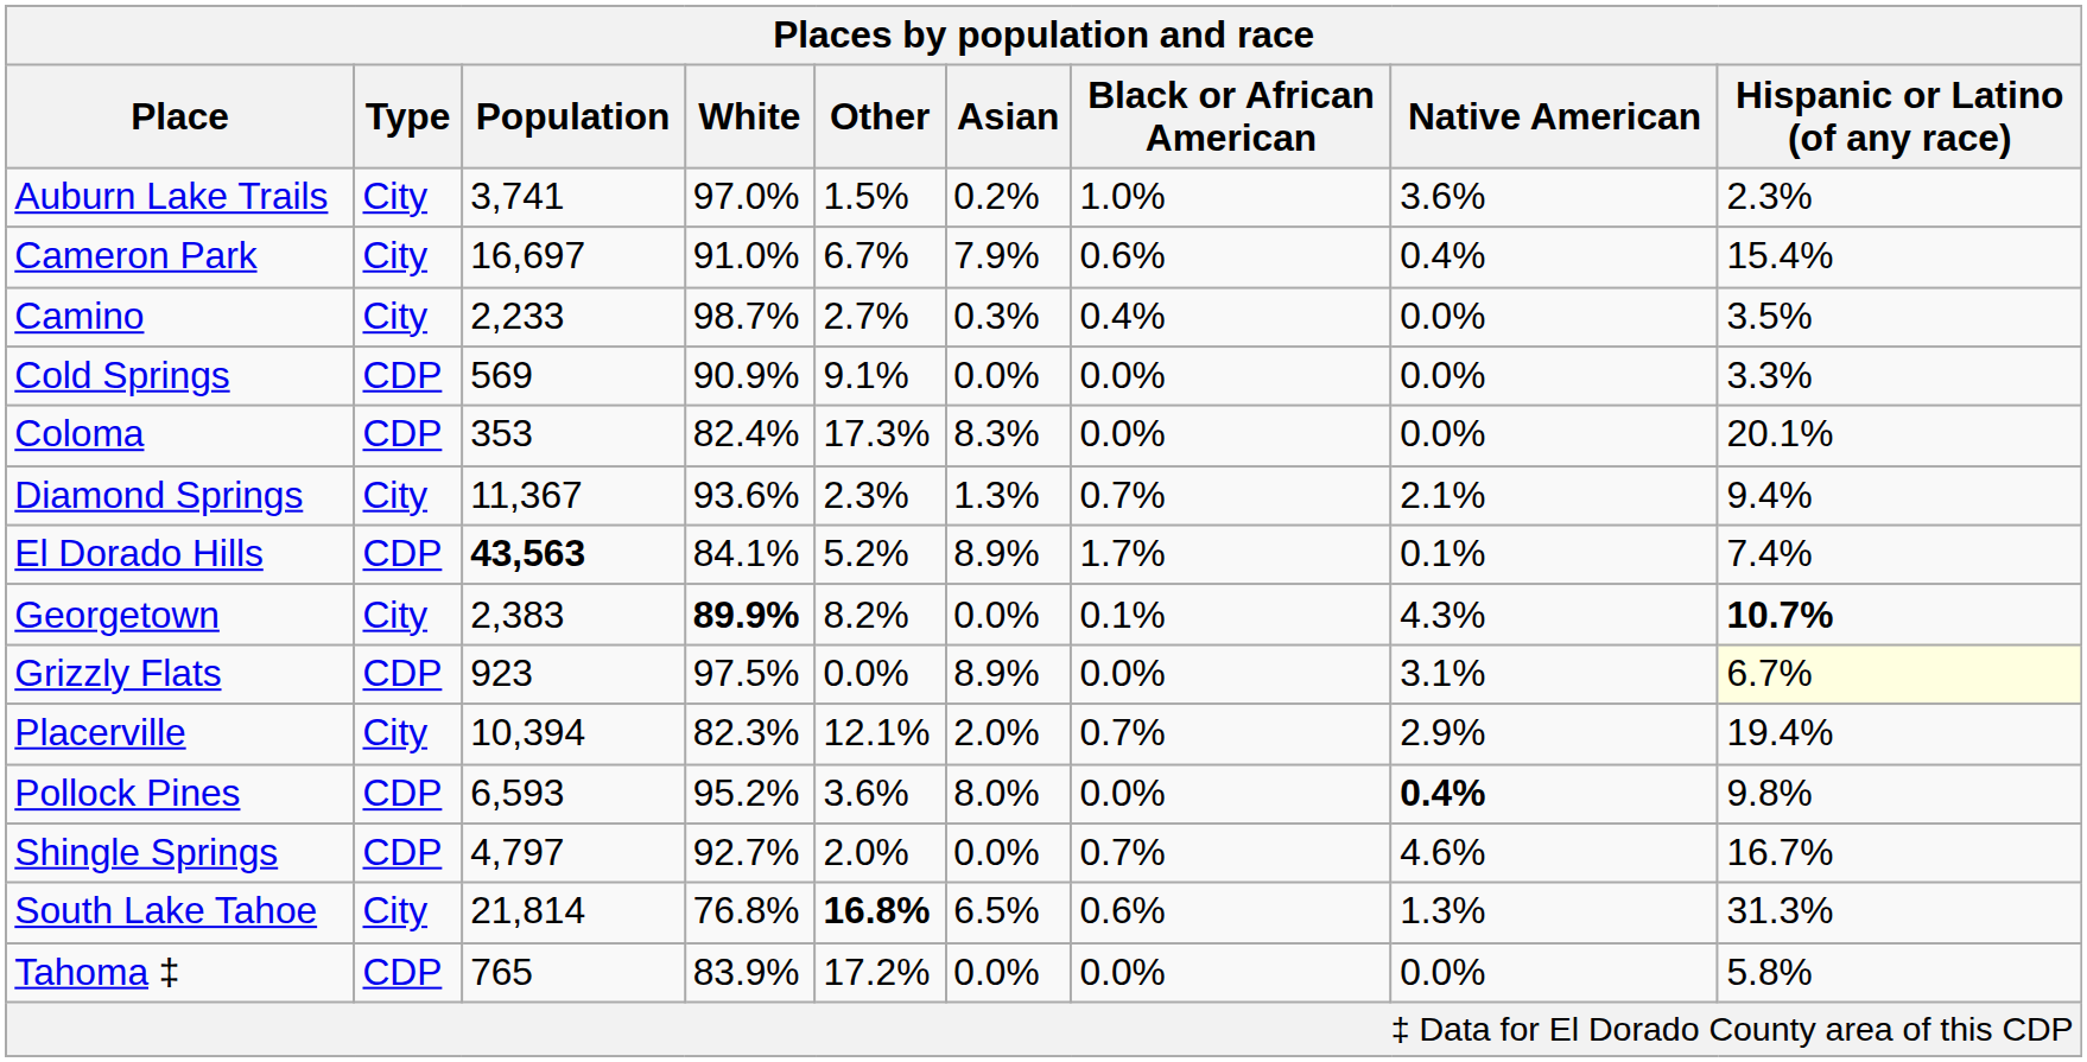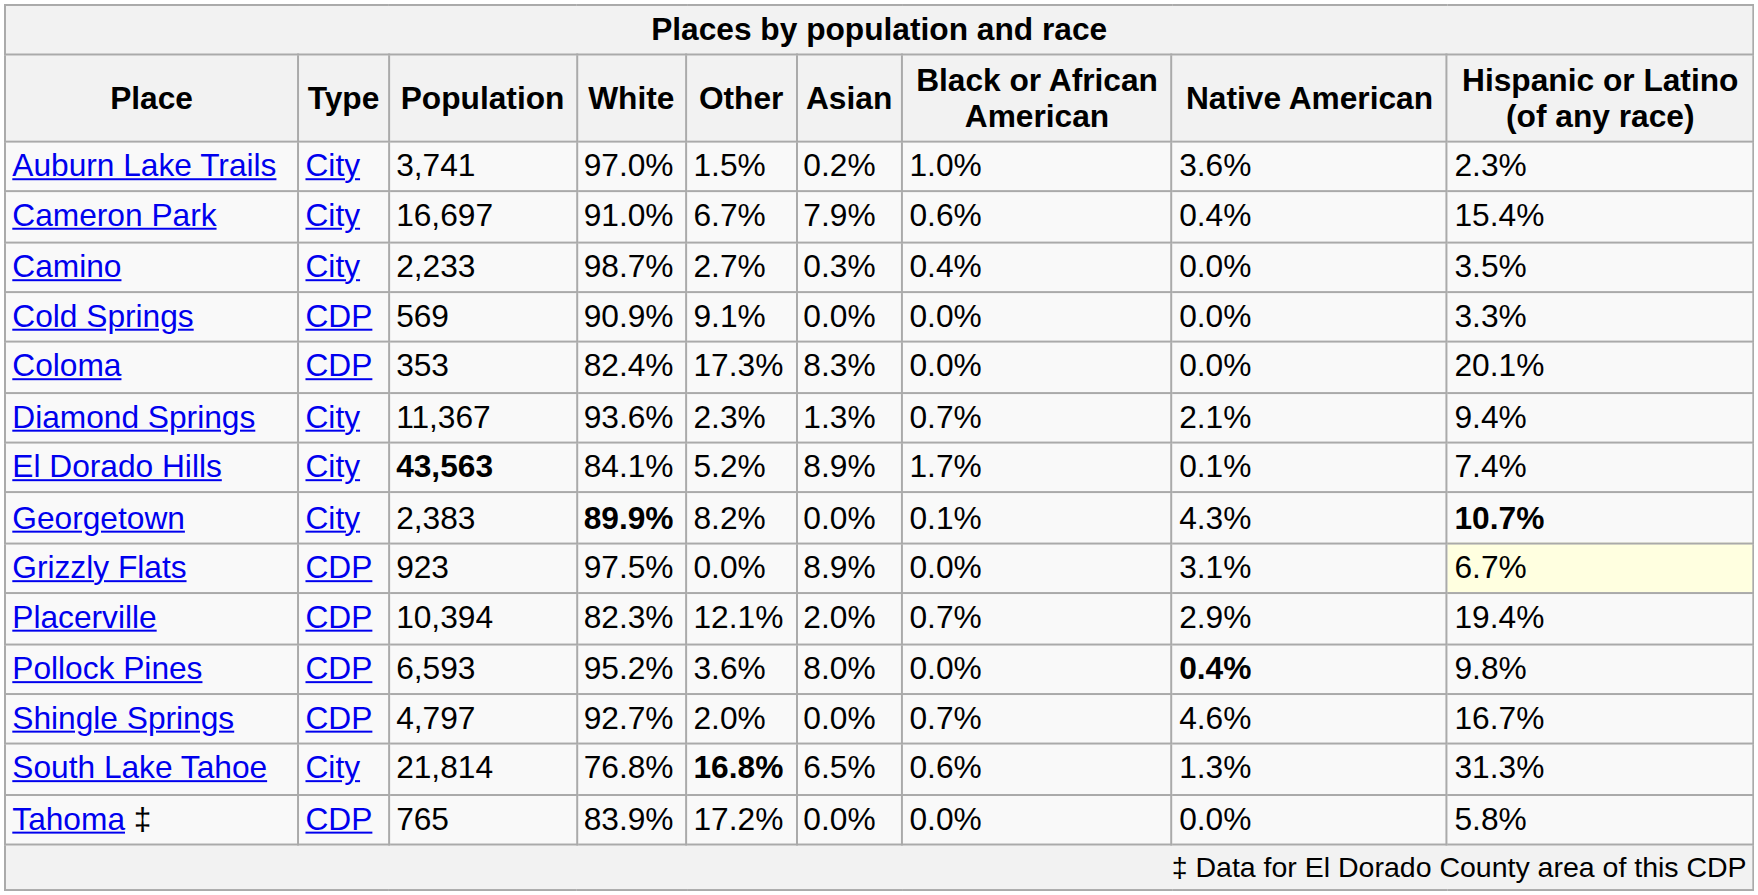 <table class="wikitable collapsible collapsed sortable" style="width: 100%;">
 <tr>
 <th colspan="9">Places by population and race</th>
 </tr>
 <tr>
 <th>Place</th>
 <th>Type</th>
 <th data-sort-type="number">Population</th>
 <th data-sort-type="number">White</th>
 <th data-sort-type="number">Other<br></th>
 <th data-sort-type="number">Asian</th>
 <th data-sort-type="number">Black or African<br>American</th>
 <th data-sort-type="number">Native American<br></th>
 <th data-sort-type="number">Hispanic or Latino<br>(of any race)</th>
 </tr>
 <tr>
 <td><a href='#'>Auburn Lake Trails</a></td>
 <td><a href='#'>City</a></td>
 <td>3,741</td>
 <td>97.0%</td>
 <td>1.5%</td>
 <td>0.2%</td>
 <td>1.0%</td>
 <td>3.6%</td>
 <td>2.3%</td>
 </tr>
 <tr>
 <td><a href='#'>Cameron Park</a></td>
 <td><a href='#'>City</a></td>
 <td>16,697</td>
 <td>91.0%</td>
 <td>6.7%</td>
 <td>7.9%</td>
 <td>0.6%</td>
 <td>0.4%</td>
 <td>15.4%</td>
 </tr>
 <tr>
 <td><a href='#'>Camino</a></td>
 <td><a href='#'>City</a></td>
 <td>2,233</td>
 <td>98.7%</td>
 <td>2.7%</td>
 <td>0.3%</td>
 <td>0.4%</td>
 <td>0.0%</td>
 <td>3.5%</td>
 </tr>
 <tr>
 <td><a href='#'>Cold Springs</a></td>
 <td><a href='#'>CDP</a></td>
 <td>569</td>
 <td>90.9%</td>
 <td>9.1%</td>
 <td>0.0%</td>
 <td>0.0%</td>
 <td>0.0%</td>
 <td>3.3%</td>
 </tr>
 <tr>
 <td><a href='#'>Coloma</a></td>
 <td><a href='#'>CDP</a></td>
 <td>353</td>
 <td>82.4%</td>
 <td>17.3%</td>
 <td>8.3%</td>
 <td>0.0%</td>
 <td>0.0%</td>
 <td>20.1%</td>
 </tr>
 <tr>
 <td><a href='#'>Diamond Springs</a></td>
 <td><a href='#'>City</a></td>
 <td>11,367</td>
 <td>93.6%</td>
 <td>2.3%</td>
 <td>1.3%</td>
 <td>0.7%</td>
 <td>2.1%</td>
 <td>9.4%</td>
 </tr>
 <tr>
 <td><a href='#'>El Dorado Hills</a></td>
-<td><a href='#'>CDP</a></td>
+<td><a href='#'>City</a></td>
 <td><strong>43,563</strong></td>
 <td>84.1%</td>
 <td>5.2%</td>
 <td>8.9%</td>
 <td>1.7%</td>
 <td>0.1%</td>
 <td>7.4%</td>
 </tr>
 <tr>
 <td><a href='#'>Georgetown</a></td>
 <td><a href='#'>City</a></td>
 <td>2,383</td>
 <td><strong>89.9%</strong></td>
 <td>8.2%</td>
 <td>0.0%</td>
 <td>0.1%</td>
 <td>4.3%</td>
 <td><strong>10.7%</strong></td>
 </tr>
 <tr>
 <td><a href='#'>Grizzly Flats</a></td>
 <td><a href='#'>CDP</a></td>
 <td>923</td>
 <td>97.5%</td>
 <td>0.0%</td>
 <td>8.9%</td>
 <td>0.0%</td>
 <td>3.1%</td>
 <td style="background: lightyellow;">6.7%</td>
 </tr>
 <tr>
 <td><a href='#'>Placerville</a></td>
-<td><a href='#'>City</a></td>
+<td><a href='#'>CDP</a></td>
 <td>10,394</td>
 <td>82.3%</td>
 <td>12.1%</td>
 <td>2.0%</td>
 <td>0.7%</td>
 <td>2.9%</td>
 <td>19.4%</td>
 </tr>
 <tr>
 <td><a href='#'>Pollock Pines</a></td>
 <td><a href='#'>CDP</a></td>
 <td>6,593</td>
 <td>95.2%</td>
 <td>3.6%</td>
 <td>8.0%</td>
 <td>0.0%</td>
 <td><strong>0.4%</strong></td>
 <td>9.8%</td>
 </tr>
 <tr>
 <td><a href='#'>Shingle Springs</a></td>
 <td><a href='#'>CDP</a></td>
 <td>4,797</td>
 <td>92.7%</td>
 <td>2.0%</td>
 <td>0.0%</td>
 <td>0.7%</td>
 <td>4.6%</td>
 <td>16.7%</td>
 </tr>
 <tr>
 <td><a href='#'>South Lake Tahoe</a></td>
 <td><a href='#'>City</a></td>
 <td>21,814</td>
 <td>76.8%</td>
 <td><strong>16.8%</strong></td>
 <td>6.5%</td>
 <td>0.6%</td>
 <td>1.3%</td>
 <td>31.3%</td>
 </tr>
 <tr>
 <td><a href='#'>Tahoma</a> ‡</td>
 <td><a href='#'>CDP</a></td>
 <td>765</td>
 <td>83.9%</td>
 <td>17.2%</td>
 <td>0.0%</td>
 <td>0.0%</td>
 <td>0.0%</td>
 <td>5.8%</td>
 </tr>
 <tr>
 <th colspan= "9" style="text-align: right; font-weight:normal; font-size: 90%;">‡ Data for El Dorado County area of this CDP</th>
 </tr>
 </table>
